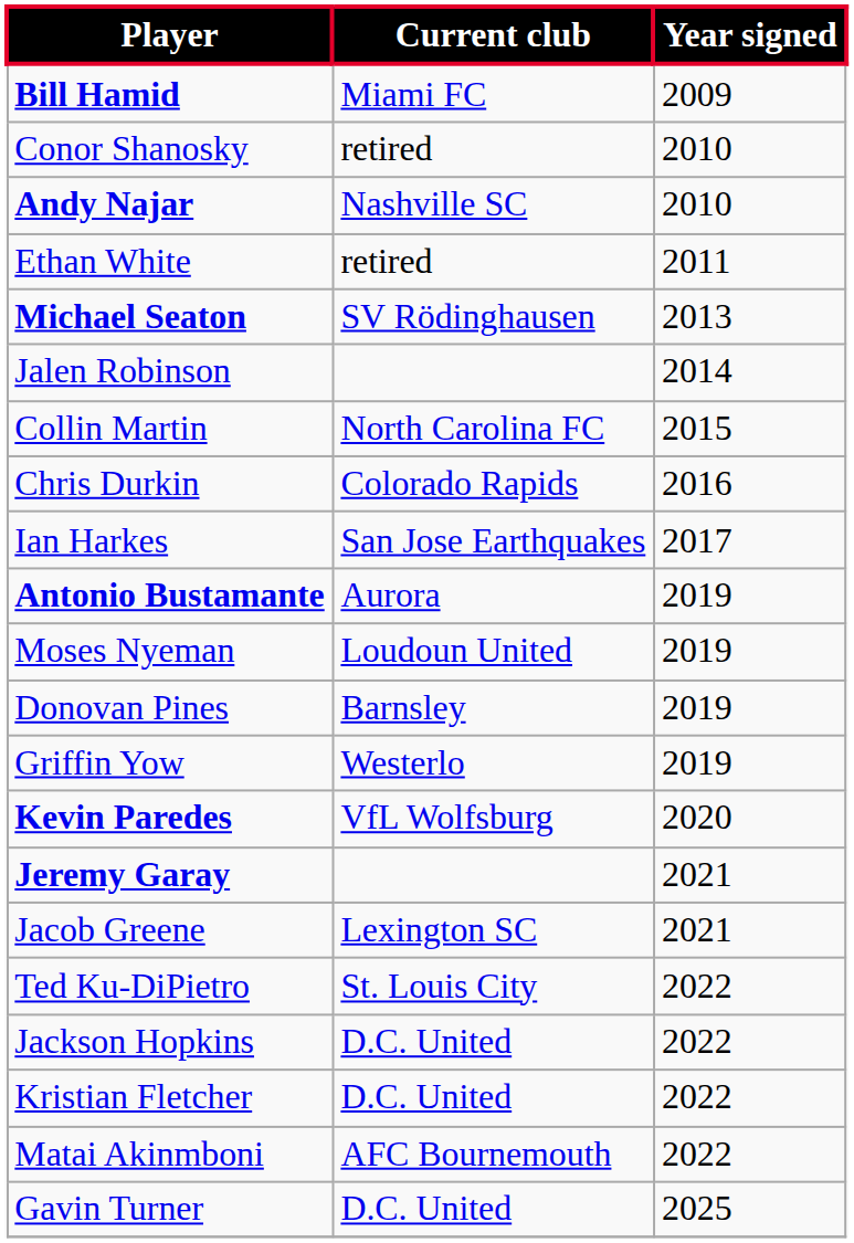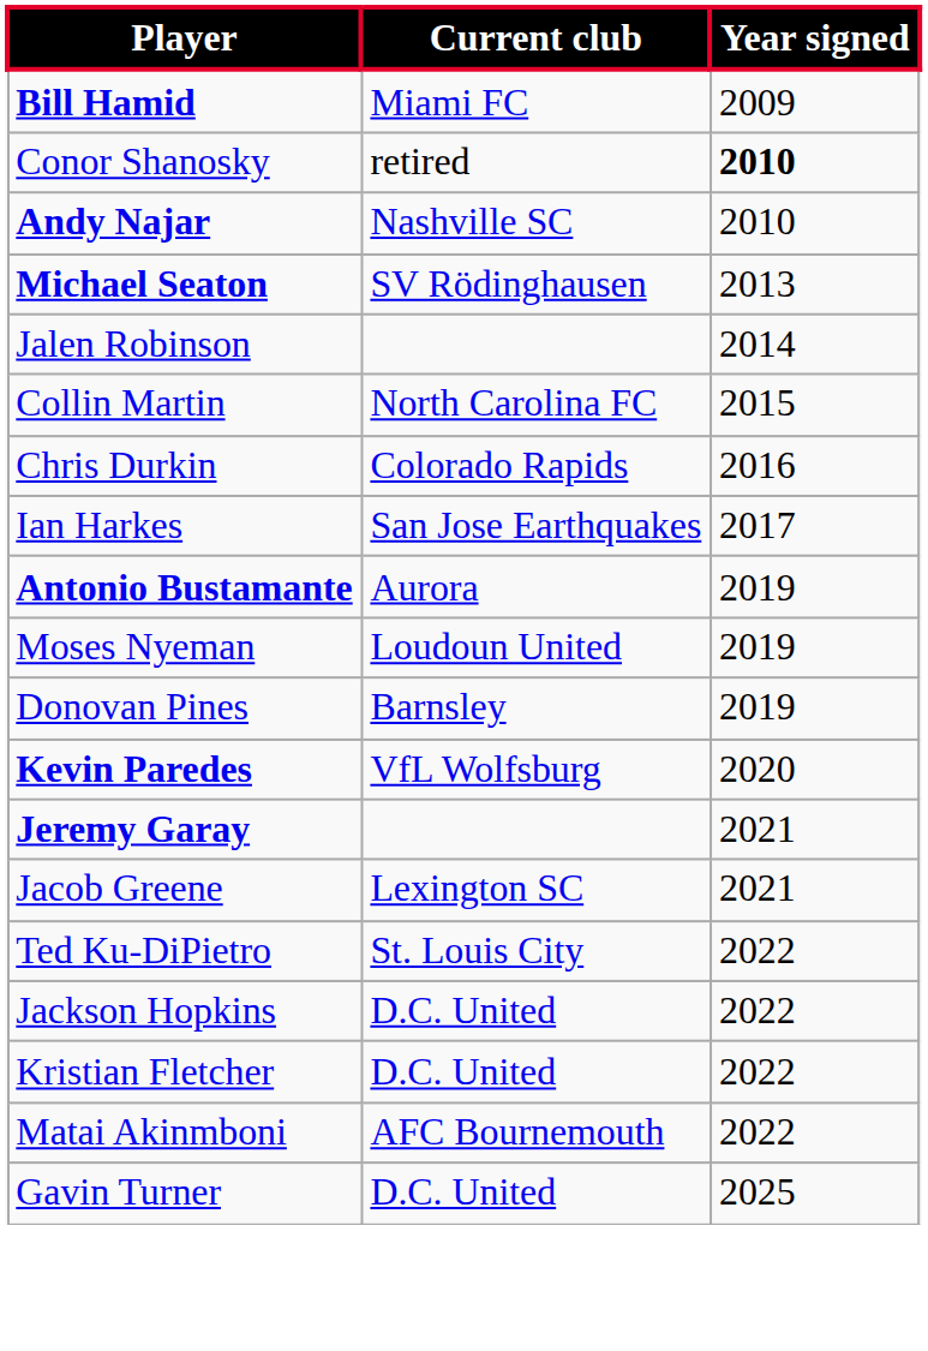 <table class="wikitable" style="text-align:center">
 <tr>
 <th style="background:#000000; color:#FFFFFF; border:2px solid #E4002B;">Player</th>
 <th style="background:#000000; color:#FFFFFF; border:2px solid #E4002B;">Current club</th>
 <th style="background:#000000; color:#FFFFFF; border:2px solid #E4002B;">Year signed</th>
 </tr>
 <tr>
 <td align=left> <strong><a href='#'>Bill Hamid</a></strong></td>
 <td align=left> <a href='#'>Miami FC</a></td>
 <td align=left>2009</td>
 </tr>
 <tr>
 <td align=left> <a href='#'>Conor Shanosky</a></td>
 <td align=left>retired</td>
-<td align=left>2010</td>
+<td align=left><strong>2010</strong></td>
 </tr>
 <tr>
 <td align=left> <strong><a href='#'>Andy Najar</a></strong></td>
 <td align=left> <a href='#'>Nashville SC</a></td>
 <td align=left>2010</td>
-</tr>
-<tr>
-<td align=left> <a href='#'>Ethan White</a></td>
-<td align=left>retired</td>
-<td align=left>2011</td>
 </tr>
 <tr>
 <td align=left> <strong><a href='#'>Michael Seaton</a></strong></td>
 <td align=left> <a href='#'>SV Rödinghausen</a></td>
 <td align=left>2013</td>
 </tr>
 <tr>
 <td align=left> <a href='#'>Jalen Robinson</a></td>
 <td align=left></td>
 <td align=left>2014</td>
 </tr>
 <tr>
 <td align=left> <a href='#'>Collin Martin</a></td>
 <td align=left> <a href='#'>North Carolina FC</a></td>
 <td align=left>2015</td>
 </tr>
 <tr>
 <td align=left> <a href='#'>Chris Durkin</a></td>
 <td align=left> <a href='#'>Colorado Rapids</a></td>
 <td align=left>2016</td>
 </tr>
 <tr>
 <td align=left> <a href='#'>Ian Harkes</a></td>
 <td align=left> <a href='#'>San Jose Earthquakes</a></td>
 <td align=left>2017</td>
 </tr>
 <tr>
 <td align=left> <strong><a href='#'>Antonio Bustamante</a></strong></td>
 <td align=left> <a href='#'>Aurora</a></td>
 <td align=left>2019</td>
 </tr>
 <tr>
 <td align=left> <a href='#'>Moses Nyeman</a></td>
 <td align=left> <a href='#'>Loudoun United</a></td>
 <td align=left>2019</td>
 </tr>
 <tr>
 <td align=left> <a href='#'>Donovan Pines</a></td>
 <td align=left> <a href='#'>Barnsley</a></td>
-<td align=left>2019</td>
-</tr>
-<tr>
-<td align=left> <a href='#'>Griffin Yow</a></td>
-<td align=left> <a href='#'>Westerlo</a></td>
 <td align=left>2019</td>
 </tr>
 <tr>
 <td align=left> <strong><a href='#'>Kevin Paredes</a></strong></td>
 <td align=left> <a href='#'>VfL Wolfsburg</a></td>
 <td align=left>2020</td>
 </tr>
 <tr>
 <td align=left> <strong><a href='#'>Jeremy Garay</a></strong></td>
 <td align=left></td>
 <td align=left>2021</td>
 </tr>
 <tr>
 <td align=left> <a href='#'>Jacob Greene</a></td>
 <td align=left> <a href='#'>Lexington SC</a></td>
 <td align=left>2021</td>
 </tr>
 <tr>
 <td align=left> <a href='#'>Ted Ku-DiPietro</a></td>
 <td align=left> <a href='#'>St. Louis City</a></td>
 <td align=left>2022</td>
 </tr>
 <tr>
 <td align=left> <a href='#'>Jackson Hopkins</a></td>
 <td align=left> <a href='#'>D.C. United</a></td>
 <td align=left>2022</td>
 </tr>
 <tr>
 <td align=left> <a href='#'>Kristian Fletcher</a></td>
 <td align=left> <a href='#'>D.C. United</a></td>
 <td align=left>2022</td>
 </tr>
 <tr>
 <td align=left> <a href='#'>Matai Akinmboni</a></td>
 <td align=left> <a href='#'>AFC Bournemouth</a></td>
 <td align=left>2022</td>
 </tr>
 <tr>
 <td align=left> <a href='#'>Gavin Turner</a></td>
 <td align=left> <a href='#'>D.C. United</a></td>
 <td align=left>2025</td>
 </tr>
 <tr>
 </tr>
 </table>
